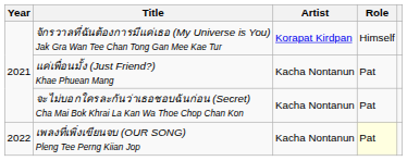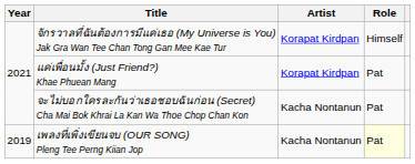 <table class="wikitable">
 <tr>
 <th>Year</th>
 <th>Title</th>
 <th>Artist</th>
 <th>Role</th>
 <th></th>
 </tr>
 <tr>
 <td rowspan="3">2021</td>
 <td><em>จักรวาลที่ฉันต้องการมีแค่เธอ (My Universe is You)</em><br><em><small>Jak Gra Wan Tee Chan Tong Gan Mee Kae Tur</small></em></td>
 <td><a href='#'>Korapat Kirdpan</a></td>
 <td>Himself</td>
 <td></td>
 </tr>
 <tr>
 <td><em>แค่เพื่อนมั้ง (Just Friend?)<br><small>Khae Phuean Mang</small></em></td>
-<td>Kacha Nontanun</td>
+<td><a href='#'>Korapat Kirdpan</a></td>
 <td>Pat</td>
 <td></td>
 </tr>
 <tr>
 <td><em>จะไม่บอกใครละกันว่าเธอชอบฉันก่อน (Secret)<br><small>Cha Mai Bok Khrai La Kan Wa Thoe Chop Chan Kon</small></em></td>
 <td>Kacha Nontanun</td>
 <td>Pat</td>
 <td></td>
 </tr>
 <tr>
-<td>2022</td>
+<td>2019</td>
 <td><em>เพลงที่เพิ่งเขียนจบ (OUR SONG)<br><small>Pleng Tee Perng Kiian Jop</small></em></td>
 <td>Kacha Nontanun</td>
 <td style="background: lightyellow;">Pat</td>
 <td></td>
 </tr>
 </table>
